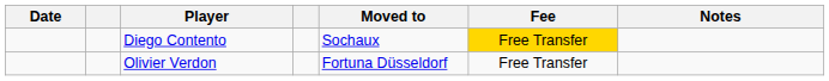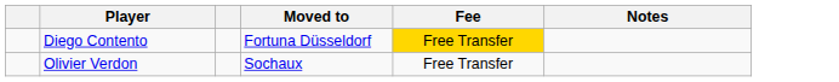 <table class="wikitable sortable">
 <tr>
-<th style="width:80px;">Date</th>
 <th style="width:30px;"></th>
 <th style="width:180px;">Player</th>
 <th style="width:20px;"></th>
 <th style="width:155px;">Moved to</th>
 <th style="width:155px;" class="unsortable">Fee</th>
 <th style="width:215px;" class="unsortable">Notes</th>
 </tr>
 <tr>
-<td></td>
 <td align=center></td>
 <td> <a href='#'>Diego Contento</a></td>
 <td align=center></td>
-<td> <a href='#'>Sochaux</a></td>
+<td> <a href='#'>Fortuna Düsseldorf</a></td>
 <td align=center style="background: gold;">Free Transfer</td>
 <td align=center></td>
 </tr>
 <tr>
-<td></td>
 <td align=center></td>
 <td> <a href='#'>Olivier Verdon</a></td>
 <td align=center></td>
-<td> <a href='#'>Fortuna Düsseldorf</a></td>
+<td> <a href='#'>Sochaux</a></td>
 <td align=center>Free Transfer</td>
 <td align=center></td>
 </tr>
 </table>
